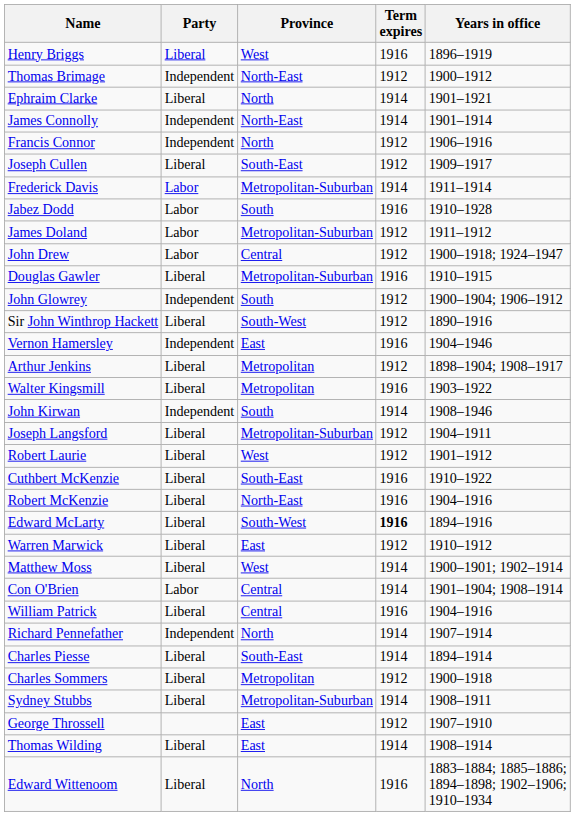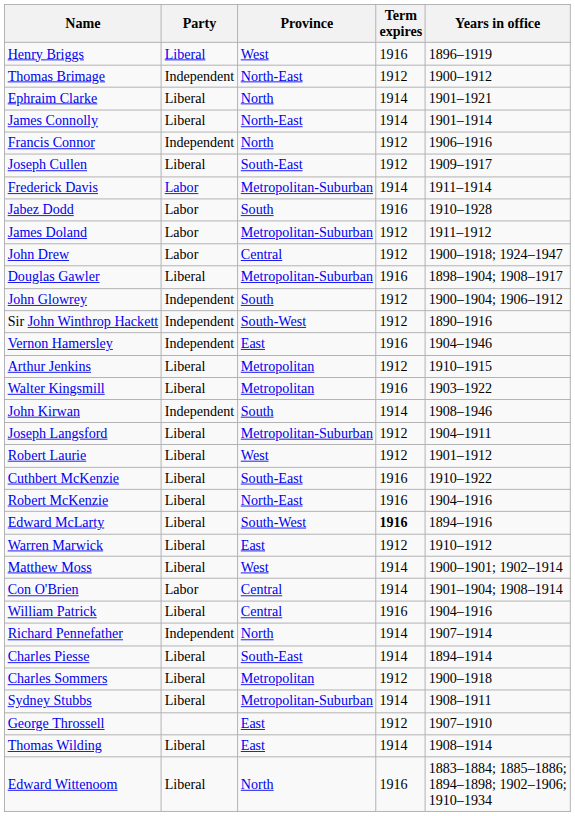 <table class="wikitable sortable">
 <tr>
 <th><strong>Name</strong></th>
 <th><strong>Party</strong></th>
 <th><strong>Province</strong></th>
 <th><strong>Term<br>expires</strong></th>
 <th><strong>Years in office</strong></th>
 </tr>
 <tr>
 <td><a href='#'>Henry Briggs</a></td>
 <td><a href='#'>Liberal</a></td>
 <td><a href='#'>West</a></td>
 <td>1916</td>
 <td>1896–1919</td>
 </tr>
 <tr>
 <td><a href='#'>Thomas Brimage</a></td>
 <td>Independent</td>
 <td><a href='#'>North-East</a></td>
 <td>1912</td>
 <td>1900–1912</td>
 </tr>
 <tr>
 <td><a href='#'>Ephraim Clarke</a></td>
 <td>Liberal</td>
 <td><a href='#'>North</a></td>
 <td>1914</td>
 <td>1901–1921</td>
 </tr>
 <tr>
 <td><a href='#'>James Connolly</a></td>
-<td>Independent</td>
+<td>Liberal</td>
 <td><a href='#'>North-East</a></td>
 <td>1914</td>
 <td>1901–1914</td>
 </tr>
 <tr>
 <td><a href='#'>Francis Connor</a></td>
 <td>Independent</td>
 <td><a href='#'>North</a></td>
 <td>1912</td>
 <td>1906–1916</td>
 </tr>
 <tr>
 <td><a href='#'>Joseph Cullen</a></td>
 <td>Liberal</td>
 <td><a href='#'>South-East</a></td>
 <td>1912</td>
 <td>1909–1917</td>
 </tr>
 <tr>
 <td><a href='#'>Frederick Davis</a></td>
 <td><a href='#'>Labor</a></td>
 <td><a href='#'>Metropolitan-Suburban</a></td>
 <td>1914</td>
 <td>1911–1914</td>
 </tr>
 <tr>
 <td><a href='#'>Jabez Dodd</a></td>
 <td>Labor</td>
 <td><a href='#'>South</a></td>
 <td>1916</td>
 <td>1910–1928</td>
 </tr>
 <tr>
 <td><a href='#'>James Doland</a></td>
 <td>Labor</td>
 <td><a href='#'>Metropolitan-Suburban</a></td>
 <td>1912</td>
 <td>1911–1912</td>
 </tr>
 <tr>
 <td><a href='#'>John Drew</a></td>
 <td>Labor</td>
 <td><a href='#'>Central</a></td>
 <td>1912</td>
 <td>1900–1918; 1924–1947</td>
 </tr>
 <tr>
 <td><a href='#'>Douglas Gawler</a></td>
 <td>Liberal</td>
 <td><a href='#'>Metropolitan-Suburban</a></td>
 <td>1916</td>
-<td>1910–1915</td>
+<td>1898–1904; 1908–1917</td>
 </tr>
 <tr>
 <td><a href='#'>John Glowrey</a></td>
 <td>Independent</td>
 <td><a href='#'>South</a></td>
 <td>1912</td>
 <td>1900–1904; 1906–1912</td>
 </tr>
 <tr>
 <td>Sir <a href='#'>John Winthrop Hackett</a></td>
-<td>Liberal</td>
+<td>Independent</td>
 <td><a href='#'>South-West</a></td>
 <td>1912</td>
 <td>1890–1916</td>
 </tr>
 <tr>
 <td><a href='#'>Vernon Hamersley</a></td>
 <td>Independent</td>
 <td><a href='#'>East</a></td>
 <td>1916</td>
 <td>1904–1946</td>
 </tr>
 <tr>
 <td><a href='#'>Arthur Jenkins</a></td>
 <td>Liberal</td>
 <td><a href='#'>Metropolitan</a></td>
 <td>1912</td>
-<td>1898–1904; 1908–1917</td>
+<td>1910–1915</td>
 </tr>
 <tr>
 <td><a href='#'>Walter Kingsmill</a></td>
 <td>Liberal</td>
 <td><a href='#'>Metropolitan</a></td>
 <td>1916</td>
 <td>1903–1922</td>
 </tr>
 <tr>
 <td><a href='#'>John Kirwan</a></td>
 <td>Independent</td>
 <td><a href='#'>South</a></td>
 <td>1914</td>
 <td>1908–1946</td>
 </tr>
 <tr>
 <td><a href='#'>Joseph Langsford</a></td>
 <td>Liberal</td>
 <td><a href='#'>Metropolitan-Suburban</a></td>
 <td>1912</td>
 <td>1904–1911</td>
 </tr>
 <tr>
 <td><a href='#'>Robert Laurie</a></td>
 <td>Liberal</td>
 <td><a href='#'>West</a></td>
 <td>1912</td>
 <td>1901–1912</td>
 </tr>
 <tr>
 <td><a href='#'>Cuthbert McKenzie</a></td>
 <td>Liberal</td>
 <td><a href='#'>South-East</a></td>
 <td>1916</td>
 <td>1910–1922</td>
 </tr>
 <tr>
 <td><a href='#'>Robert McKenzie</a></td>
 <td>Liberal</td>
 <td><a href='#'>North-East</a></td>
 <td>1916</td>
 <td>1904–1916</td>
 </tr>
 <tr>
 <td><a href='#'>Edward McLarty</a></td>
 <td>Liberal</td>
 <td><a href='#'>South-West</a></td>
 <td><strong>1916</strong></td>
 <td>1894–1916</td>
 </tr>
 <tr>
 <td><a href='#'>Warren Marwick</a></td>
 <td>Liberal</td>
 <td><a href='#'>East</a></td>
 <td>1912</td>
 <td>1910–1912</td>
 </tr>
 <tr>
 <td><a href='#'>Matthew Moss</a></td>
 <td>Liberal</td>
 <td><a href='#'>West</a></td>
 <td>1914</td>
 <td>1900–1901; 1902–1914</td>
 </tr>
 <tr>
 <td><a href='#'>Con O'Brien</a></td>
 <td>Labor</td>
 <td><a href='#'>Central</a></td>
 <td>1914</td>
 <td>1901–1904; 1908–1914</td>
 </tr>
 <tr>
 <td><a href='#'>William Patrick</a></td>
 <td>Liberal</td>
 <td><a href='#'>Central</a></td>
 <td>1916</td>
 <td>1904–1916</td>
 </tr>
 <tr>
 <td><a href='#'>Richard Pennefather</a></td>
 <td>Independent</td>
 <td><a href='#'>North</a></td>
 <td>1914</td>
 <td>1907–1914</td>
 </tr>
 <tr>
 <td><a href='#'>Charles Piesse</a></td>
 <td>Liberal</td>
 <td><a href='#'>South-East</a></td>
 <td>1914</td>
 <td>1894–1914</td>
 </tr>
 <tr>
 <td><a href='#'>Charles Sommers</a></td>
 <td>Liberal</td>
 <td><a href='#'>Metropolitan</a></td>
 <td>1912</td>
 <td>1900–1918</td>
 </tr>
 <tr>
 <td><a href='#'>Sydney Stubbs</a></td>
 <td>Liberal</td>
 <td><a href='#'>Metropolitan-Suburban</a></td>
 <td>1914</td>
 <td>1908–1911</td>
 </tr>
 <tr>
 <td><a href='#'>George Throssell</a></td>
 <td></td>
 <td><a href='#'>East</a></td>
 <td>1912</td>
 <td>1907–1910</td>
 </tr>
 <tr>
 <td><a href='#'>Thomas Wilding</a></td>
 <td>Liberal</td>
 <td><a href='#'>East</a></td>
 <td>1914</td>
 <td>1908–1914</td>
 </tr>
 <tr>
 <td><a href='#'>Edward Wittenoom</a></td>
 <td>Liberal</td>
 <td><a href='#'>North</a></td>
 <td>1916</td>
 <td>1883–1884; 1885–1886;<br>1894–1898; 1902–1906;<br>1910–1934</td>
 </tr>
 </table>
